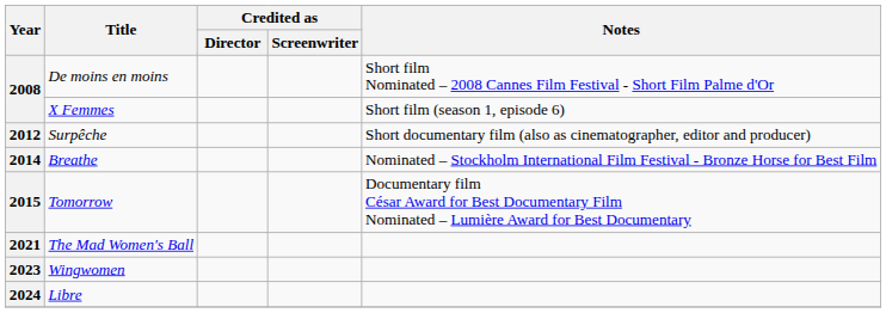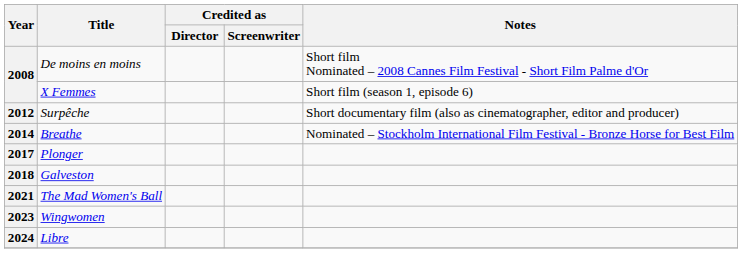 <table class="wikitable sortable">
 <tr>
 <th rowspan=2 width="33">Year</th>
 <th rowspan=2>Title</th>
 <th colspan=2>Credited as</th>
 <th rowspan=2>Notes</th>
 </tr>
 <tr>
 <th width=65>Director</th>
 <th width=65>Screenwriter</th>
 </tr>
 <tr>
 <th rowspan=2>2008</th>
 <td align="left"><em>De moins en moins</em></td>
 <td></td>
 <td></td>
 <td>Short film<br>Nominated – <a href='#'>2008 Cannes Film Festival</a> - <a href='#'>Short Film Palme d'Or</a></td>
 </tr>
 <tr>
 <td align="left"><em><a href='#'>X Femmes</a></em></td>
 <td></td>
 <td></td>
 <td>Short film (season 1, episode 6)</td>
 </tr>
 <tr>
 <th>2012</th>
 <td align="left"><em>Surpêche</em></td>
 <td></td>
 <td></td>
 <td>Short documentary film (also as cinematographer, editor and producer)</td>
 </tr>
 <tr>
 <th>2014</th>
 <td align="left"><em><a href='#'>Breathe</a></em></td>
 <td></td>
 <td></td>
 <td>Nominated – <a href='#'>Stockholm International Film Festival - Bronze Horse for Best Film</a></td>
 </tr>
 <tr>
-<th>2015</th>
-<td align="left"><em><a href='#'>Tomorrow</a></em></td>
+<th>2017</th>
+<td align="left"><em><a href='#'>Plonger</a></em></td>
 <td></td>
 <td></td>
-<td>Documentary film<br><a href='#'>César Award for Best Documentary Film</a><br>Nominated – <a href='#'>Lumière Award for Best Documentary</a></td>
+<td></td>
+</tr>
+<tr>
+<th>2018</th>
+<td align="left"><em><a href='#'>Galveston</a></em></td>
+<td></td>
+<td></td>
+<td></td>
 </tr>
 <tr>
 <th>2021</th>
 <td><em><a href='#'>The Mad Women's Ball</a></em></td>
 <td></td>
 <td></td>
 <td></td>
 </tr>
 <tr>
 <th>2023</th>
 <td><em><a href='#'>Wingwomen</a></em></td>
 <td></td>
 <td></td>
 <td></td>
 </tr>
 <tr>
 <th>2024</th>
 <td align="left"><em><a href='#'>Libre</a></em></td>
 <td></td>
 <td></td>
 <td></td>
 </tr>
 <tr>
 </tr>
 </table>
